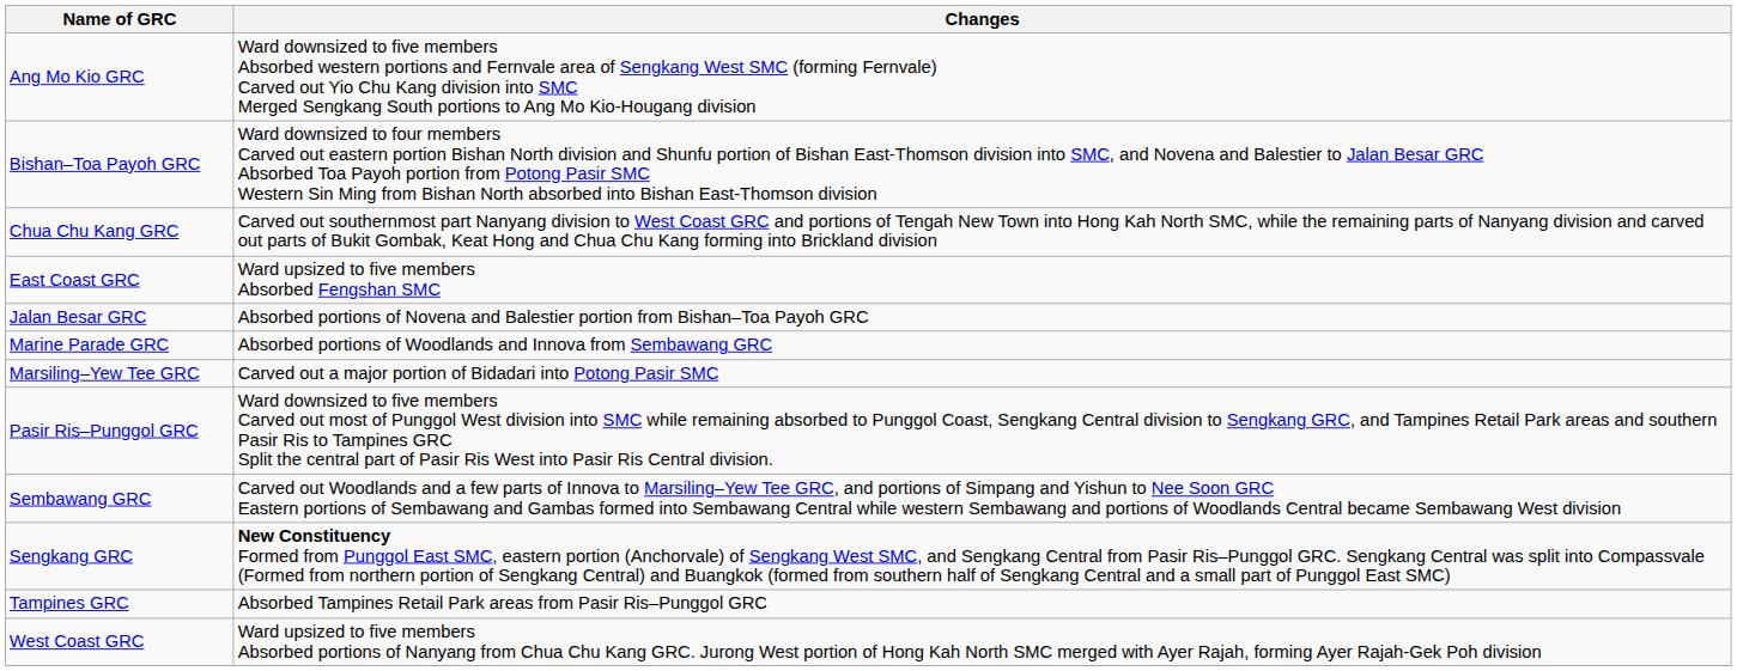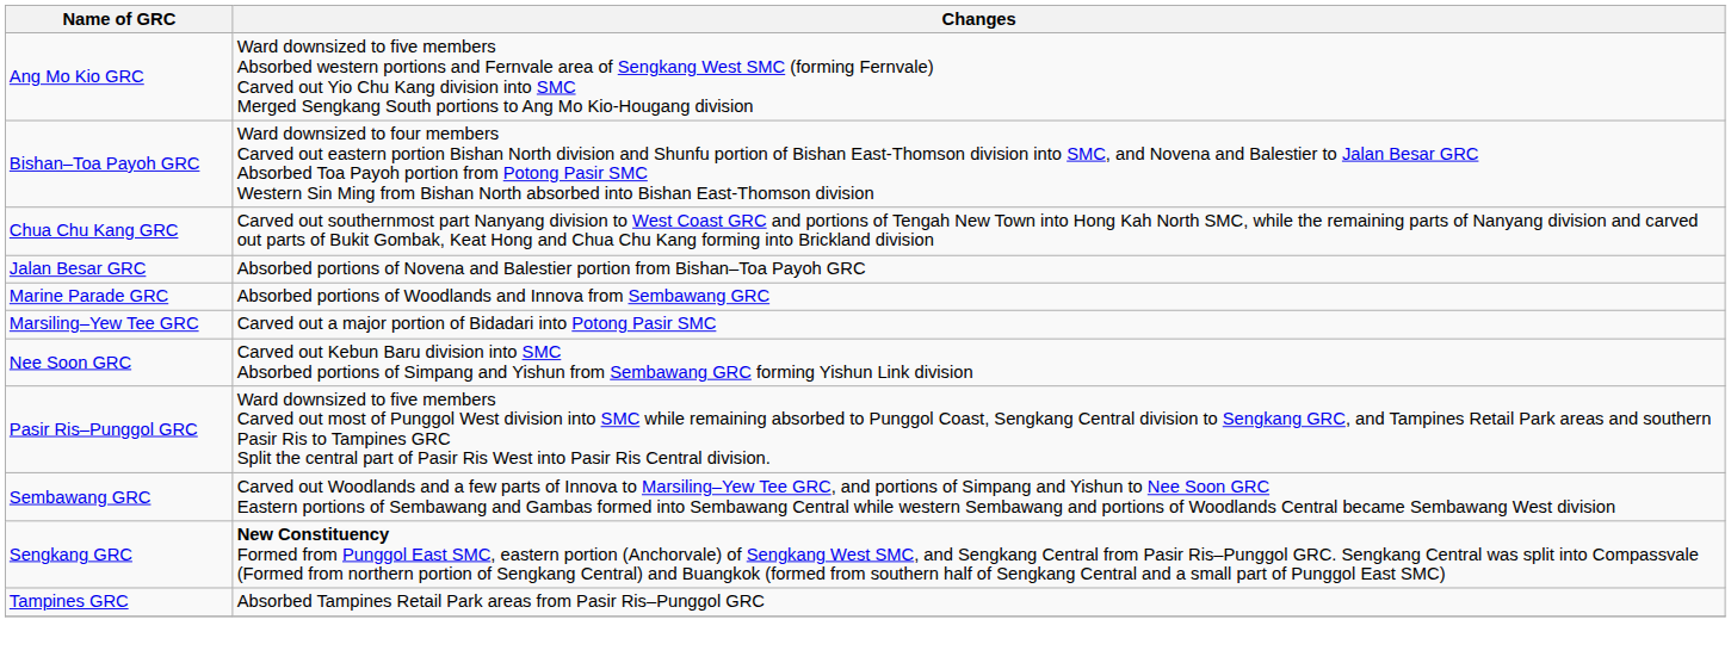 <table class="wikitable">
 <tr>
 <th style="width:200px;">Name of GRC</th>
 <th>Changes</th>
 </tr>
 <tr>
 <td><a href='#'>Ang Mo Kio GRC</a></td>
 <td>Ward downsized to five members<br>Absorbed western portions and Fernvale area of <a href='#'>Sengkang West SMC</a> (forming Fernvale)<br> Carved out Yio Chu Kang division into <a href='#'>SMC</a><br>Merged Sengkang South portions to Ang Mo Kio-Hougang division</td>
 </tr>
 <tr>
 <td><a href='#'>Bishan–Toa Payoh GRC</a></td>
 <td>Ward downsized to four members<br>Carved out eastern portion Bishan North division and Shunfu portion of Bishan East-Thomson division into <a href='#'>SMC</a>, and Novena and Balestier to <a href='#'>Jalan Besar GRC</a><br>Absorbed Toa Payoh portion from <a href='#'>Potong Pasir SMC</a><br>Western Sin Ming from Bishan North absorbed into Bishan East-Thomson division</td>
 </tr>
 <tr>
 <td><a href='#'>Chua Chu Kang GRC</a></td>
 <td>Carved out southernmost part Nanyang division to <a href='#'>West Coast GRC</a> and portions of Tengah New Town into Hong Kah North SMC, while the remaining parts of Nanyang division and carved out parts of Bukit Gombak, Keat Hong and Chua Chu Kang forming into Brickland division<br></td>
 </tr>
 <tr>
-<td><a href='#'>East Coast GRC</a></td>
-<td>Ward upsized to five members<br>Absorbed <a href='#'>Fengshan SMC</a></td>
-</tr>
-<tr>
 <td><a href='#'>Jalan Besar GRC</a></td>
 <td>Absorbed portions of Novena and Balestier portion from Bishan–Toa Payoh GRC<br></td>
 </tr>
 <tr>
 <td><a href='#'>Marine Parade GRC</a></td>
 <td>Absorbed portions of Woodlands and Innova from <a href='#'>Sembawang GRC</a></td>
 </tr>
 <tr>
 <td><a href='#'>Marsiling–Yew Tee GRC</a></td>
 <td>Carved out a major portion of Bidadari into <a href='#'>Potong Pasir SMC</a></td>
+</tr>
+<tr>
+<td><a href='#'>Nee Soon GRC</a></td>
+<td>Carved out Kebun Baru division into <a href='#'>SMC</a><br>Absorbed portions of Simpang and Yishun from <a href='#'>Sembawang GRC</a> forming Yishun Link division</td>
 </tr>
 <tr>
 <td><a href='#'>Pasir Ris–Punggol GRC</a></td>
 <td>Ward downsized to five members<br>Carved out most of Punggol West division into <a href='#'>SMC</a> while remaining absorbed to Punggol Coast, Sengkang Central division to <a href='#'>Sengkang GRC</a>, and Tampines Retail Park areas and southern Pasir Ris to Tampines GRC<br>Split the central part of Pasir Ris West into Pasir Ris Central division.</td>
 </tr>
 <tr>
 <td><a href='#'>Sembawang GRC</a></td>
 <td>Carved out Woodlands and a few parts of Innova to <a href='#'>Marsiling–Yew Tee GRC</a>, and portions of Simpang and Yishun to <a href='#'>Nee Soon GRC</a><br>Eastern portions of Sembawang and Gambas formed into Sembawang Central while western Sembawang and portions of Woodlands Central became Sembawang West division</td>
 </tr>
 <tr>
 <td><a href='#'>Sengkang GRC</a></td>
 <td><strong>New Constituency</strong><br>Formed from <a href='#'>Punggol East SMC</a>, eastern portion (Anchorvale) of <a href='#'>Sengkang West SMC</a>, and Sengkang Central from Pasir Ris–Punggol GRC. Sengkang Central was split into Compassvale (Formed from northern portion of Sengkang Central) and Buangkok (formed from southern half of Sengkang Central and a small part of Punggol East SMC)</td>
 </tr>
 <tr>
 <td><a href='#'>Tampines GRC</a></td>
 <td>Absorbed Tampines Retail Park areas from Pasir Ris–Punggol GRC</td>
 </tr>
 <tr>
-<td><a href='#'>West Coast GRC</a></td>
-<td>Ward upsized to five members<br>Absorbed portions of Nanyang from Chua Chu Kang GRC. Jurong West portion of Hong Kah North SMC merged with Ayer Rajah, forming Ayer Rajah-Gek Poh division <br></td>
-</tr>
-<tr>
 </tr>
 </table>
